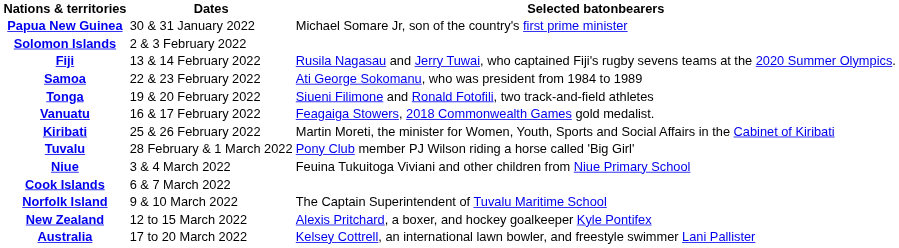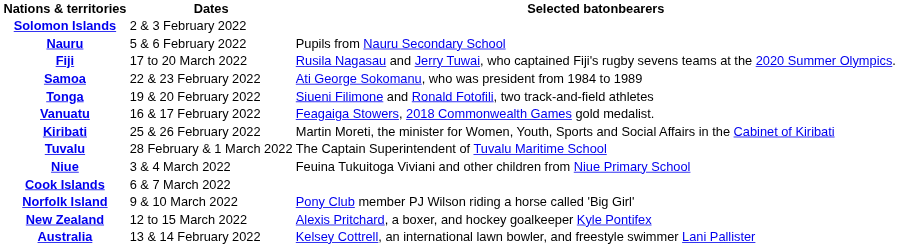 <table>
 <tr>
 <th>Nations & territories</th>
 <th>Dates</th>
 <th>Selected batonbearers</th>
 </tr>
 <tr>
-<th><a href='#'>Papua New Guinea</a></th>
-<td>30 & 31 January 2022</td>
-<td>Michael Somare Jr, son of the country's <a href='#'>first prime minister</a></td>
-</tr>
-<tr>
 <th><a href='#'>Solomon Islands</a></th>
 <td>2 & 3 February 2022</td>
 </tr>
 <tr>
+<th><a href='#'>Nauru</a></th>
+<td>5 & 6 February 2022</td>
+<td>Pupils from <a href='#'>Nauru Secondary School</a></td>
+</tr>
+<tr>
 <th><a href='#'>Fiji</a></th>
-<td>13 & 14 February 2022</td>
+<td>17 to 20 March 2022</td>
 <td><a href='#'>Rusila Nagasau</a> and <a href='#'>Jerry Tuwai</a>, who captained Fiji's rugby sevens teams at the <a href='#'>2020 Summer Olympics</a>.</td>
 </tr>
 <tr>
 <th><a href='#'>Samoa</a></th>
 <td>22 & 23 February 2022</td>
 <td><a href='#'>Ati George Sokomanu</a>, who was president from 1984 to 1989</td>
 </tr>
 <tr>
 <th><a href='#'>Tonga</a></th>
 <td>19 & 20 February 2022</td>
 <td><a href='#'>Siueni Filimone</a> and <a href='#'>Ronald Fotofili</a>, two track-and-field athletes</td>
 </tr>
 <tr>
 <th><a href='#'>Vanuatu</a></th>
 <td>16 & 17 February 2022</td>
 <td><a href='#'>Feagaiga Stowers</a>, <a href='#'>2018 Commonwealth Games</a> gold medalist.</td>
 </tr>
 <tr>
 <th><a href='#'>Kiribati</a></th>
 <td>25 & 26 February 2022</td>
 <td>Martin Moreti, the minister for Women, Youth, Sports and Social Affairs in the <a href='#'>Cabinet of Kiribati</a></td>
 </tr>
 <tr>
 <th><a href='#'>Tuvalu</a></th>
 <td>28 February & 1 March 2022</td>
-<td><a href='#'>Pony Club</a> member PJ Wilson riding a horse called 'Big Girl'</td>
+<td>The Captain Superintendent of <a href='#'>Tuvalu Maritime School</a></td>
 </tr>
 <tr>
 <th><a href='#'>Niue</a></th>
 <td>3 & 4 March 2022</td>
 <td>Feuina Tukuitoga Viviani and other children from <a href='#'>Niue Primary School</a></td>
 </tr>
 <tr>
 <th><a href='#'>Cook Islands</a></th>
 <td>6 & 7 March 2022</td>
 </tr>
 <tr>
 <th><a href='#'>Norfolk Island</a></th>
 <td>9 & 10 March 2022</td>
-<td>The Captain Superintendent of <a href='#'>Tuvalu Maritime School</a></td>
+<td><a href='#'>Pony Club</a> member PJ Wilson riding a horse called 'Big Girl'</td>
 </tr>
 <tr>
 <th><a href='#'>New Zealand</a></th>
 <td>12 to 15 March 2022</td>
 <td><a href='#'>Alexis Pritchard</a>, a boxer, and hockey goalkeeper <a href='#'>Kyle Pontifex</a></td>
 </tr>
 <tr>
 <th><a href='#'>Australia</a></th>
-<td>17 to 20 March 2022</td>
+<td>13 & 14 February 2022</td>
 <td><a href='#'>Kelsey Cottrell</a>, an international lawn bowler, and freestyle swimmer <a href='#'>Lani Pallister</a></td>
 </tr>
 <tr>
 </tr>
 </table>
